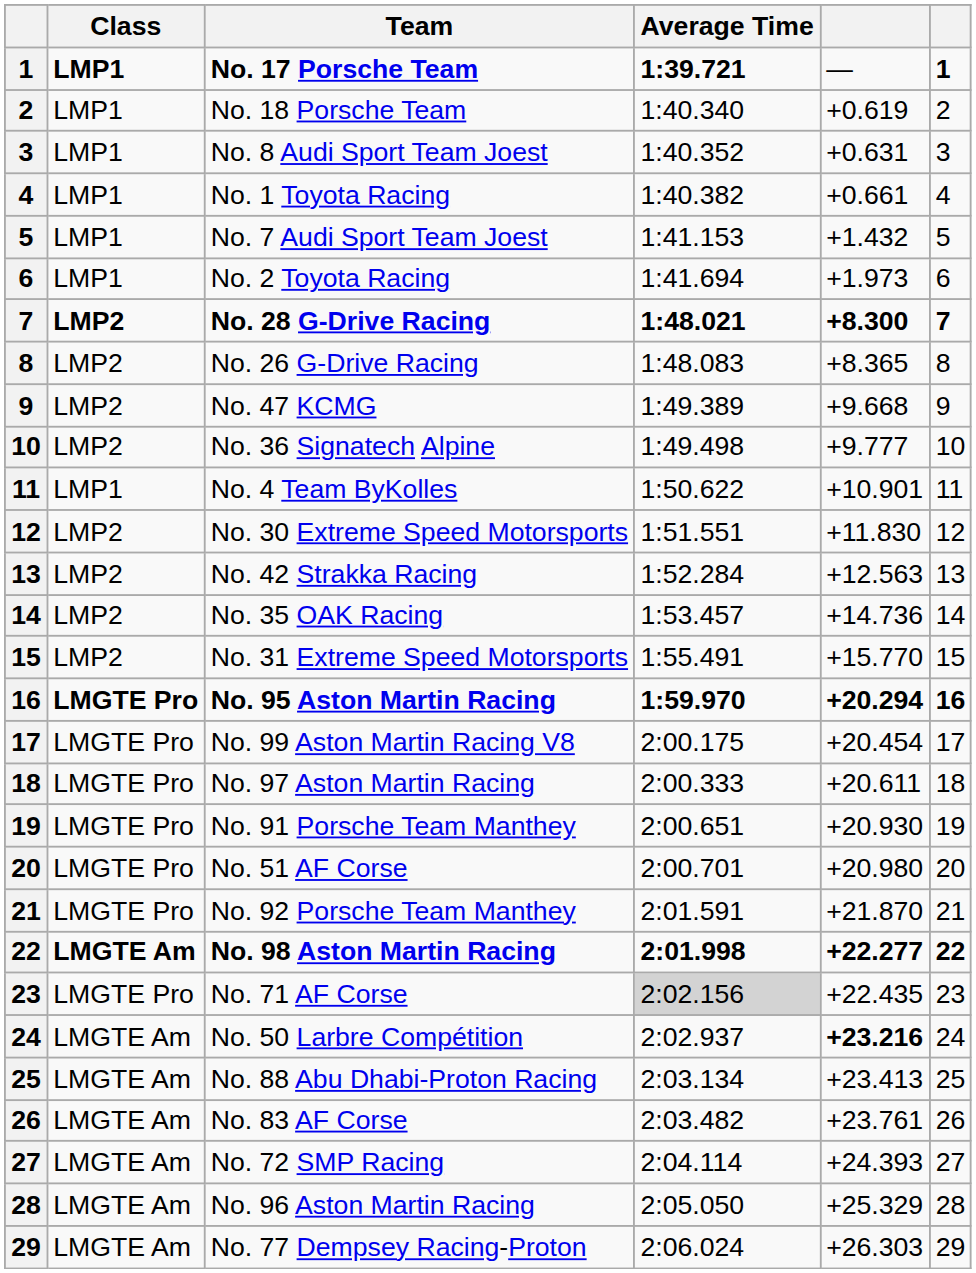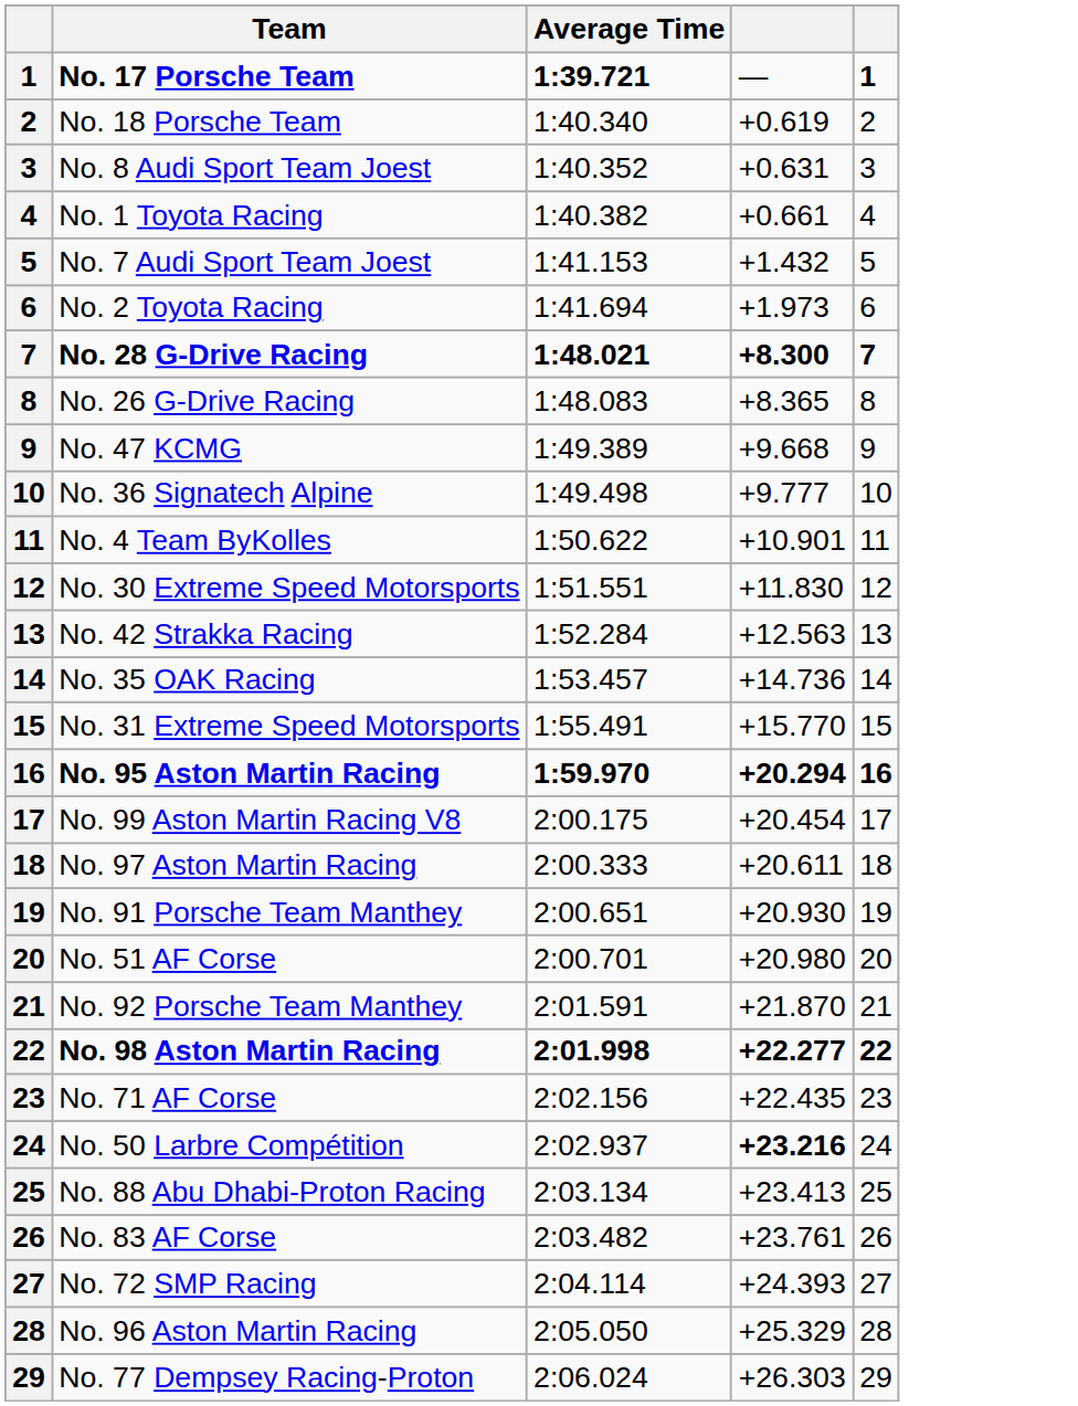 <table class="wikitable" style="font-size: 90%;">
 <tr>
 <th scope="col"></th>
-<th scope="col">Class</th>
 <th scope="col">Team</th>
 <th scope="col">Average Time</th>
 <th scope="col"></th>
 <th scope="col"></th>
 </tr>
 <tr>
 <th scope="row">1</th>
-<td><strong>LMP1</strong></td>
 <td><strong>No. 17 <a href='#'>Porsche Team</a></strong></td>
 <td><strong>1:39.721</strong></td>
 <td>—</td>
 <td><strong>1</strong></td>
 </tr>
 <tr>
 <th scope="row">2</th>
-<td>LMP1</td>
 <td>No. 18 <a href='#'>Porsche Team</a></td>
 <td>1:40.340</td>
 <td>+0.619</td>
 <td>2</td>
 </tr>
 <tr>
 <th scope="row">3</th>
-<td>LMP1</td>
 <td>No. 8 <a href='#'>Audi Sport Team Joest</a></td>
 <td>1:40.352</td>
 <td>+0.631</td>
 <td>3</td>
 </tr>
 <tr>
 <th scope="row">4</th>
-<td>LMP1</td>
 <td>No. 1 <a href='#'>Toyota Racing</a></td>
 <td>1:40.382</td>
 <td>+0.661</td>
 <td>4</td>
 </tr>
 <tr>
 <th scope="row">5</th>
-<td>LMP1</td>
 <td>No. 7 <a href='#'>Audi Sport Team Joest</a></td>
 <td>1:41.153</td>
 <td>+1.432</td>
 <td>5</td>
 </tr>
 <tr>
 <th scope="row">6</th>
-<td>LMP1</td>
 <td>No. 2 <a href='#'>Toyota Racing</a></td>
 <td>1:41.694</td>
 <td>+1.973</td>
 <td>6</td>
 </tr>
 <tr style="font-weight:bold">
 <th scope="row">7</th>
-<td>LMP2</td>
 <td>No. 28 <a href='#'>G-Drive Racing</a></td>
 <td>1:48.021</td>
 <td>+8.300</td>
 <td>7</td>
 </tr>
 <tr>
 <th scope="row">8</th>
-<td>LMP2</td>
 <td>No. 26 <a href='#'>G-Drive Racing</a></td>
 <td>1:48.083</td>
 <td>+8.365</td>
 <td>8</td>
 </tr>
 <tr>
 <th scope="row">9</th>
-<td>LMP2</td>
 <td>No. 47 <a href='#'>KCMG</a></td>
 <td>1:49.389</td>
 <td>+9.668</td>
 <td>9</td>
 </tr>
 <tr>
 <th scope="row">10</th>
-<td>LMP2</td>
 <td>No. 36 <a href='#'>Signatech</a> <a href='#'>Alpine</a></td>
 <td>1:49.498</td>
 <td>+9.777</td>
 <td>10</td>
 </tr>
 <tr>
 <th scope="row">11</th>
-<td>LMP1</td>
 <td>No. 4 <a href='#'>Team ByKolles</a></td>
 <td>1:50.622</td>
 <td>+10.901</td>
 <td>11</td>
 </tr>
 <tr>
 <th scope="row">12</th>
-<td>LMP2</td>
 <td>No. 30 <a href='#'>Extreme Speed Motorsports</a></td>
 <td>1:51.551</td>
 <td>+11.830</td>
 <td>12</td>
 </tr>
 <tr>
 <th scope="row">13</th>
-<td>LMP2</td>
 <td>No. 42 <a href='#'>Strakka Racing</a></td>
 <td>1:52.284</td>
 <td>+12.563</td>
 <td>13</td>
 </tr>
 <tr>
 <th scope="row">14</th>
-<td>LMP2</td>
 <td>No. 35 <a href='#'>OAK Racing</a></td>
 <td>1:53.457</td>
 <td>+14.736</td>
 <td>14</td>
 </tr>
 <tr>
 <th scope="row">15</th>
-<td>LMP2</td>
 <td>No. 31 <a href='#'>Extreme Speed Motorsports</a></td>
 <td>1:55.491</td>
 <td>+15.770</td>
 <td>15</td>
 </tr>
 <tr style="font-weight:bold">
 <th scope="row">16</th>
-<td>LMGTE Pro</td>
 <td>No. 95 <a href='#'>Aston Martin Racing</a></td>
 <td>1:59.970</td>
 <td>+20.294</td>
 <td>16</td>
 </tr>
 <tr>
 <th scope="row">17</th>
-<td>LMGTE Pro</td>
 <td>No. 99 <a href='#'>Aston Martin Racing V8</a></td>
 <td>2:00.175</td>
 <td>+20.454</td>
 <td>17</td>
 </tr>
 <tr>
 <th scope="row">18</th>
-<td>LMGTE Pro</td>
 <td>No. 97 <a href='#'>Aston Martin Racing</a></td>
 <td>2:00.333</td>
 <td>+20.611</td>
 <td>18</td>
 </tr>
 <tr>
 <th scope="row">19</th>
-<td>LMGTE Pro</td>
 <td>No. 91 <a href='#'>Porsche Team Manthey</a></td>
 <td>2:00.651</td>
 <td>+20.930</td>
 <td>19</td>
 </tr>
 <tr>
 <th scope="row">20</th>
-<td>LMGTE Pro</td>
 <td>No. 51 <a href='#'>AF Corse</a></td>
 <td>2:00.701</td>
 <td>+20.980</td>
 <td>20</td>
 </tr>
 <tr>
 <th scope="row">21</th>
-<td>LMGTE Pro</td>
 <td>No. 92 <a href='#'>Porsche Team Manthey</a></td>
 <td>2:01.591</td>
 <td>+21.870</td>
 <td>21</td>
 </tr>
 <tr style="font-weight:bold">
 <th scope="row">22</th>
-<td>LMGTE Am</td>
 <td>No. 98 <a href='#'>Aston Martin Racing</a></td>
 <td>2:01.998</td>
 <td>+22.277</td>
 <td>22</td>
 </tr>
 <tr>
 <th scope="row">23</th>
-<td>LMGTE Pro</td>
 <td>No. 71 <a href='#'>AF Corse</a></td>
-<td style="background: lightgrey;">2:02.156</td>
+<td>2:02.156</td>
 <td>+22.435</td>
 <td>23</td>
 </tr>
 <tr>
 <th scope="row">24</th>
-<td>LMGTE Am</td>
 <td>No. 50 <a href='#'>Larbre Compétition</a></td>
 <td>2:02.937</td>
 <td><strong>+23.216</strong></td>
 <td>24</td>
 </tr>
 <tr>
 <th scope="row">25</th>
-<td>LMGTE Am</td>
 <td>No. 88 <a href='#'>Abu Dhabi-Proton Racing</a></td>
 <td>2:03.134</td>
 <td>+23.413</td>
 <td>25</td>
 </tr>
 <tr>
 <th scope="row">26</th>
-<td>LMGTE Am</td>
 <td>No. 83 <a href='#'>AF Corse</a></td>
 <td>2:03.482</td>
 <td>+23.761</td>
 <td>26</td>
 </tr>
 <tr>
 <th scope="row">27</th>
-<td>LMGTE Am</td>
 <td>No. 72 <a href='#'>SMP Racing</a></td>
 <td>2:04.114</td>
 <td>+24.393</td>
 <td>27</td>
 </tr>
 <tr>
 <th scope="row">28</th>
-<td>LMGTE Am</td>
 <td>No. 96 <a href='#'>Aston Martin Racing</a></td>
 <td>2:05.050</td>
 <td>+25.329</td>
 <td>28</td>
 </tr>
 <tr>
 <th scope="row">29</th>
-<td>LMGTE Am</td>
 <td>No. 77 <a href='#'>Dempsey Racing</a>-<a href='#'>Proton</a></td>
 <td>2:06.024</td>
 <td>+26.303</td>
 <td>29</td>
 </tr>
 </table>
